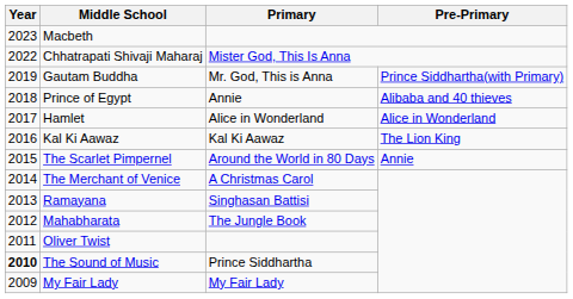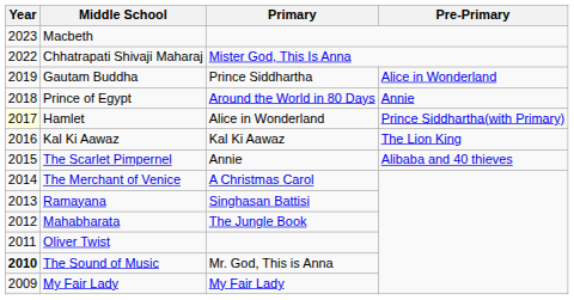 <table class="wikitable">
 <tr>
 <th>Year</th>
 <th>Middle School</th>
 <th>Primary</th>
 <th>Pre-Primary</th>
 </tr>
 <tr>
 <td>2023</td>
 <td>Macbeth</td>
 </tr>
 <tr>
 <td>2022</td>
 <td>Chhatrapati Shivaji Maharaj</td>
 <td colspan="2"><a href='#'>Mister God, This Is Anna</a></td>
 </tr>
 <tr>
 <td>2019</td>
 <td>Gautam Buddha</td>
-<td>Mr. God, This is Anna</td>
-<td><a href='#'>Prince Siddhartha(with Primary)</a></td>
+<td>Prince Siddhartha</td>
+<td><a href='#'>Alice in Wonderland</a></td>
 </tr>
 <tr>
 <td>2018</td>
 <td>Prince of Egypt</td>
-<td>Annie</td>
-<td><a href='#'>Alibaba and 40 thieves</a></td>
+<td><a href='#'>Around the World in 80 Days</a></td>
+<td><a href='#'>Annie</a></td>
 </tr>
 <tr>
-<td>2017</td>
+<td style="background: lightyellow;">2017</td>
 <td>Hamlet</td>
 <td>Alice in Wonderland</td>
-<td><a href='#'>Alice in Wonderland</a></td>
+<td><a href='#'>Prince Siddhartha(with Primary)</a></td>
 </tr>
 <tr>
 <td>2016</td>
 <td>Kal Ki Aawaz</td>
 <td>Kal Ki Aawaz</td>
 <td><a href='#'>The Lion King</a></td>
 </tr>
 <tr>
 <td>2015</td>
 <td><a href='#'>The Scarlet Pimpernel</a></td>
-<td><a href='#'>Around the World in 80 Days</a></td>
-<td><a href='#'>Annie</a></td>
+<td>Annie</td>
+<td><a href='#'>Alibaba and 40 thieves</a></td>
 </tr>
 <tr>
 <td>2014</td>
 <td><a href='#'>The Merchant of Venice</a></td>
 <td><a href='#'>A Christmas Carol</a></td>
 <td rowspan="6"></td>
 </tr>
 <tr>
 <td>2013</td>
 <td><a href='#'>Ramayana</a></td>
 <td><a href='#'>Singhasan Battisi</a></td>
 </tr>
 <tr>
 <td>2012</td>
 <td><a href='#'>Mahabharata</a></td>
 <td><a href='#'>The Jungle Book</a></td>
 </tr>
 <tr>
 <td>2011</td>
 <td><a href='#'>Oliver Twist</a></td>
 <td></td>
 </tr>
 <tr>
 <td><strong>2010</strong></td>
 <td><a href='#'>The Sound of Music</a></td>
-<td>Prince Siddhartha</td>
+<td>Mr. God, This is Anna</td>
 </tr>
 <tr>
 <td>2009</td>
 <td><a href='#'>My Fair Lady</a></td>
 <td><a href='#'>My Fair Lady</a></td>
 </tr>
 </table>
